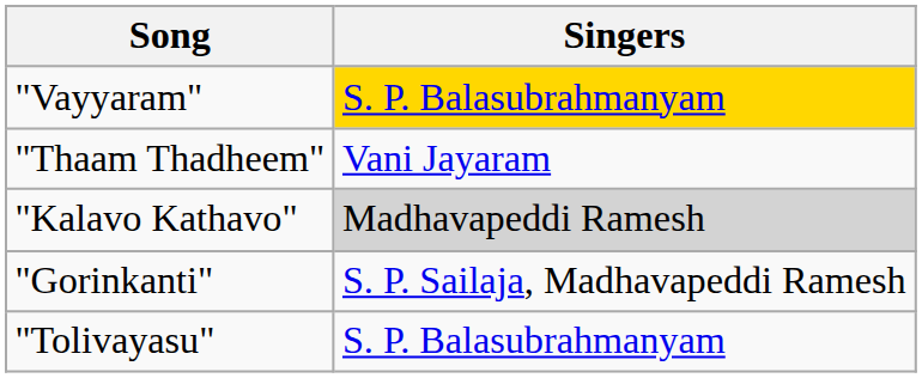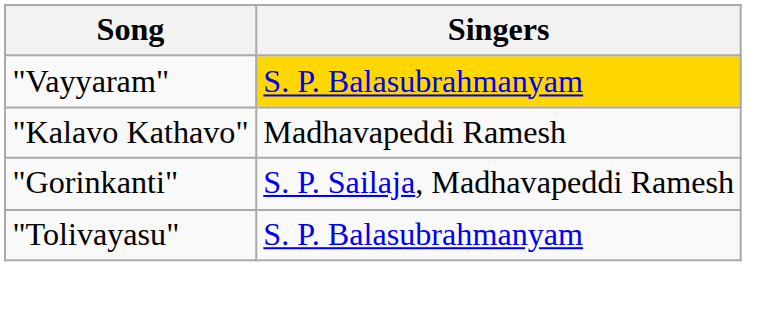 <table class="wikitable">
 <tr>
 <th>Song</th>
 <th>Singers</th>
 </tr>
 <tr>
 <td>"Vayyaram"</td>
 <td style="background: gold;"><a href='#'>S. P. Balasubrahmanyam</a></td>
 </tr>
 <tr>
-<td>"Thaam Thadheem"</td>
-<td><a href='#'>Vani Jayaram</a></td>
-</tr>
-<tr>
 <td>"Kalavo Kathavo"</td>
-<td style="background: lightgrey;">Madhavapeddi Ramesh</td>
+<td>Madhavapeddi Ramesh</td>
 </tr>
 <tr>
 <td>"Gorinkanti"</td>
 <td><a href='#'>S. P. Sailaja</a>, Madhavapeddi Ramesh</td>
 </tr>
 <tr>
 <td>"Tolivayasu"</td>
 <td><a href='#'>S. P. Balasubrahmanyam</a></td>
 </tr>
 </table>
